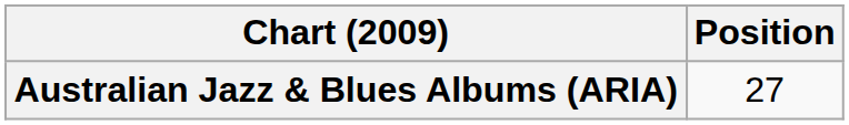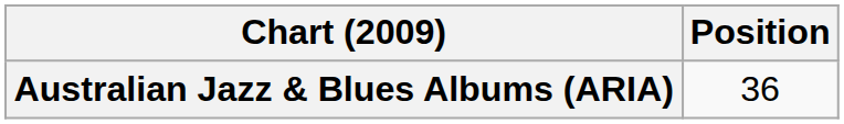 <table class="wikitable plainrowheaders" style="text-align:center">
 <tr>
 <th scope="col">Chart (2009)</th>
 <th scope="col">Position</th>
 </tr>
 <tr>
 <th scope="row">Australian Jazz & Blues Albums (ARIA)</th>
-<td>27</td>
+<td>36</td>
 </tr>
 </table>
